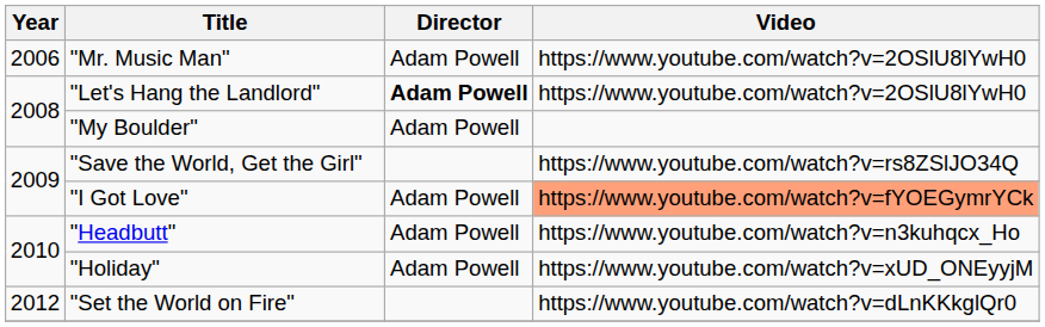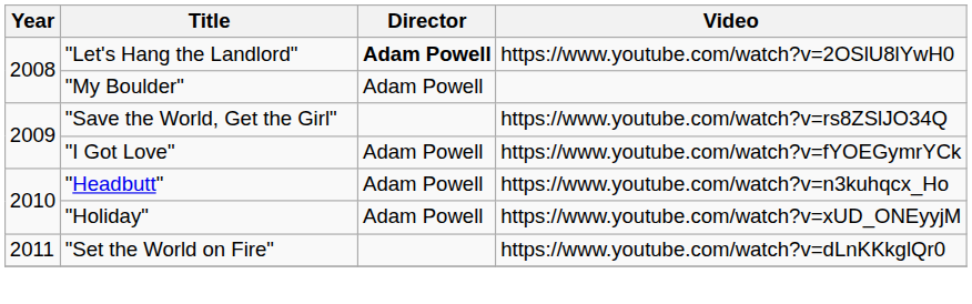 <table class="wikitable">
 <tr>
 <th>Year</th>
 <th style="width:14em">Title</th>
 <th>Director</th>
 <th>Video</th>
-</tr>
-<tr>
-<td>2006</td>
-<td>"Mr. Music Man"</td>
-<td>Adam Powell</td>
-<td>https://www.youtube.com/watch?v=2OSlU8lYwH0</td>
 </tr>
 <tr>
 <td rowspan="2">2008</td>
 <td>"Let's Hang the Landlord"</td>
 <td><strong>Adam Powell</strong></td>
 <td>https://www.youtube.com/watch?v=2OSlU8lYwH0</td>
 </tr>
 <tr>
 <td>"My Boulder"</td>
 <td>Adam Powell</td>
 <td></td>
 </tr>
 <tr>
 <td rowspan="2">2009</td>
 <td>"Save the World, Get the Girl"</td>
 <td></td>
 <td>https://www.youtube.com/watch?v=rs8ZSlJO34Q</td>
 </tr>
 <tr>
 <td>"I Got Love"</td>
 <td>Adam Powell</td>
-<td style="background: lightsalmon;">https://www.youtube.com/watch?v=fYOEGymrYCk</td>
+<td>https://www.youtube.com/watch?v=fYOEGymrYCk</td>
 </tr>
 <tr>
 <td rowspan="2">2010</td>
 <td>"<a href='#'>Headbutt</a>"</td>
 <td>Adam Powell</td>
 <td>https://www.youtube.com/watch?v=n3kuhqcx_Ho</td>
 </tr>
 <tr>
 <td>"Holiday"</td>
 <td>Adam Powell</td>
 <td>https://www.youtube.com/watch?v=xUD_ONEyyjM</td>
 </tr>
 <tr>
-<td>2012</td>
+<td>2011</td>
 <td>"Set the World on Fire"</td>
 <td></td>
 <td>https://www.youtube.com/watch?v=dLnKKkglQr0</td>
 </tr>
 <tr>
 </tr>
 </table>
